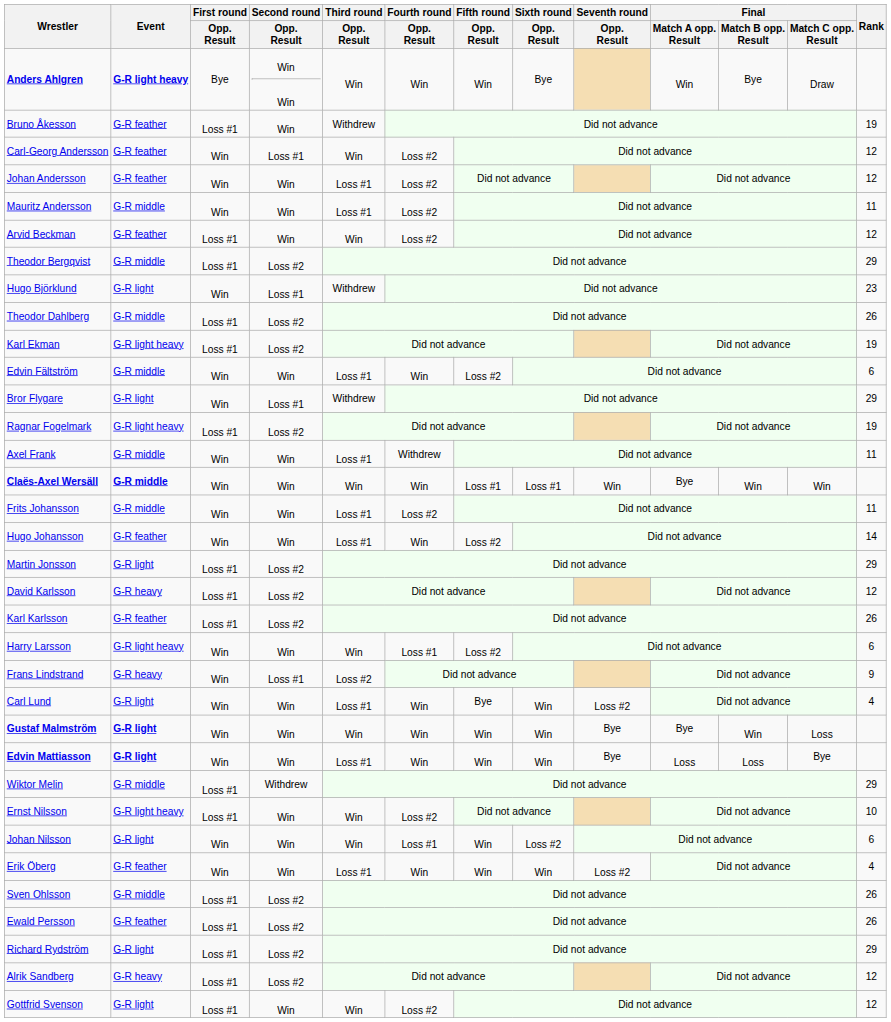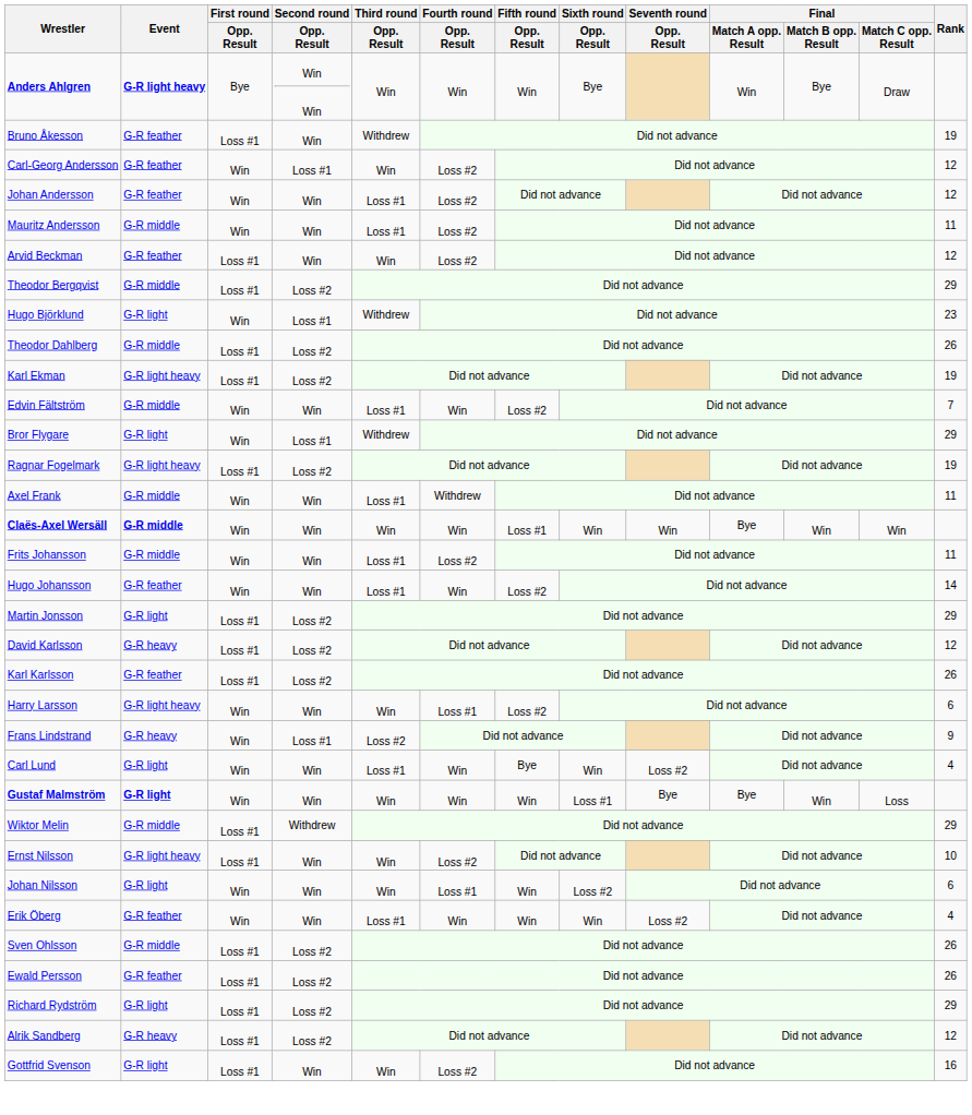 <table class=wikitable style="font-size:90%">
 <tr>
 <th rowspan="2">Wrestler</th>
 <th rowspan="2">Event</th>
 <th>First round</th>
 <th>Second round</th>
 <th>Third round</th>
 <th>Fourth round</th>
 <th>Fifth round</th>
 <th>Sixth round</th>
 <th>Seventh round</th>
 <th colspan=3>Final</th>
 <th rowspan=2>Rank</th>
 </tr>
 <tr>
 <th>Opp.<br>Result</th>
 <th>Opp.<br>Result</th>
 <th>Opp.<br>Result</th>
 <th>Opp.<br>Result</th>
 <th>Opp.<br>Result</th>
 <th>Opp.<br>Result</th>
 <th>Opp.<br>Result</th>
 <th>Match A opp.<br>Result</th>
 <th>Match B opp.<br>Result</th>
 <th>Match C opp.<br>Result</th>
 </tr>
 <tr>
 <td><strong><a href='#'>Anders Ahlgren</a></strong></td>
 <td><strong><a href='#'>G-R light heavy</a></strong></td>
 <td align=center>Bye</td>
 <td align=center> <br> Win <hr>  <br> Win</td>
 <td align=center> <br> Win</td>
 <td align=center> <br> Win</td>
 <td align=center> <br> Win</td>
 <td align=center>Bye</td>
 <td bgcolor=wheat></td>
 <td align=center> <br> Win</td>
 <td align=center>Bye</td>
 <td align=center> <br> Draw</td>
 <td align=center></td>
 </tr>
 <tr>
 <td><a href='#'>Bruno Åkesson</a></td>
 <td><a href='#'>G-R feather</a></td>
 <td align=center> <br> Loss #1</td>
 <td align=center> <br> Win</td>
 <td align=center>Withdrew</td>
 <td colspan=7 bgcolor=honeydew align=center>Did not advance</td>
 <td align=center>19</td>
 </tr>
 <tr>
 <td><a href='#'>Carl-Georg Andersson</a></td>
 <td><a href='#'>G-R feather</a></td>
 <td align=center> <br> Win</td>
 <td align=center> <br> Loss #1</td>
 <td align=center> <br> Win</td>
 <td align=center> <br> Loss #2</td>
 <td colspan=6 bgcolor=honeydew align=center>Did not advance</td>
 <td align=center>12</td>
 </tr>
 <tr>
 <td><a href='#'>Johan Andersson</a></td>
 <td><a href='#'>G-R feather</a></td>
 <td align=center> <br> Win</td>
 <td align=center> <br> Win</td>
 <td align=center> <br> Loss #1</td>
 <td align=center> <br> Loss #2</td>
 <td colspan=2 bgcolor=honeydew align=center>Did not advance</td>
 <td bgcolor=wheat></td>
 <td colspan=3 bgcolor=honeydew align=center>Did not advance</td>
 <td align=center>12</td>
 </tr>
 <tr>
 <td><a href='#'>Mauritz Andersson</a></td>
 <td><a href='#'>G-R middle</a></td>
 <td align=center> <br> Win</td>
 <td align=center> <br> Win</td>
 <td align=center> <br> Loss #1</td>
 <td align=center> <br> Loss #2</td>
 <td colspan=6 bgcolor=honeydew align=center>Did not advance</td>
 <td align=center>11</td>
 </tr>
 <tr>
 <td><a href='#'>Arvid Beckman</a></td>
 <td><a href='#'>G-R feather</a></td>
 <td align=center> <br> Loss #1</td>
 <td align=center> <br> Win</td>
 <td align=center> <br> Win</td>
 <td align=center> <br> Loss #2</td>
 <td colspan=6 bgcolor=honeydew align=center>Did not advance</td>
 <td align=center>12</td>
 </tr>
 <tr>
 <td><a href='#'>Theodor Bergqvist</a></td>
 <td><a href='#'>G-R middle</a></td>
 <td align=center> <br> Loss #1</td>
 <td align=center> <br> Loss #2</td>
 <td colspan=8 bgcolor=honeydew align=center>Did not advance</td>
 <td align=center>29</td>
 </tr>
 <tr>
 <td><a href='#'>Hugo Björklund</a></td>
 <td><a href='#'>G-R light</a></td>
 <td align=center> <br> Win</td>
 <td align=center> <br> Loss #1</td>
 <td align=center>Withdrew</td>
 <td colspan=7 bgcolor=honeydew align=center>Did not advance</td>
 <td align=center>23</td>
 </tr>
 <tr>
 <td><a href='#'>Theodor Dahlberg</a></td>
 <td><a href='#'>G-R middle</a></td>
 <td align=center> <br> Loss #1</td>
 <td align=center> <br> Loss #2</td>
 <td colspan=8 bgcolor=honeydew align=center>Did not advance</td>
 <td align=center>26</td>
 </tr>
 <tr>
 <td><a href='#'>Karl Ekman</a></td>
 <td><a href='#'>G-R light heavy</a></td>
 <td align=center> <br> Loss #1</td>
 <td align=center> <br> Loss #2</td>
 <td colspan=4 bgcolor=honeydew align=center>Did not advance</td>
 <td bgcolor=wheat></td>
 <td colspan=3 bgcolor=honeydew align=center>Did not advance</td>
 <td align=center>19</td>
 </tr>
 <tr>
 <td><a href='#'>Edvin Fältström</a></td>
 <td><a href='#'>G-R middle</a></td>
 <td align=center> <br> Win</td>
 <td align=center> <br> Win</td>
 <td align=center> <br> Loss #1</td>
 <td align=center> <br> Win</td>
 <td align=center> <br> Loss #2</td>
 <td colspan=5 bgcolor=honeydew align=center>Did not advance</td>
-<td align=center>6</td>
+<td align=center>7</td>
 </tr>
 <tr>
 <td><a href='#'>Bror Flygare</a></td>
 <td><a href='#'>G-R light</a></td>
 <td align=center> <br> Win</td>
 <td align=center> <br> Loss #1</td>
 <td align=center>Withdrew</td>
 <td colspan=7 bgcolor=honeydew align=center>Did not advance</td>
 <td align=center>29</td>
 </tr>
 <tr>
 <td><a href='#'>Ragnar Fogelmark</a></td>
 <td><a href='#'>G-R light heavy</a></td>
 <td align=center> <br> Loss #1</td>
 <td align=center> <br> Loss #2</td>
 <td colspan=4 bgcolor=honeydew align=center>Did not advance</td>
 <td bgcolor=wheat></td>
 <td colspan=3 bgcolor=honeydew align=center>Did not advance</td>
 <td align=center>19</td>
 </tr>
 <tr>
 <td><a href='#'>Axel Frank</a></td>
 <td><a href='#'>G-R middle</a></td>
 <td align=center> <br> Win</td>
 <td align=center> <br> Win</td>
 <td align=center> <br> Loss #1</td>
 <td align=center>Withdrew</td>
 <td colspan=6 bgcolor=honeydew align=center>Did not advance</td>
 <td align=center>11</td>
 </tr>
 <tr>
 <td><strong><a href='#'>Claës-Axel Wersäll</a></strong></td>
 <td><strong><a href='#'>G-R middle</a></strong></td>
 <td align=center> <br> Win</td>
 <td align=center> <br> Win</td>
 <td align=center> <br> Win</td>
 <td align=center> <br> Win</td>
 <td align=center> <br> Loss #1</td>
-<td align=center> <br> Loss #1</td>
+<td align=center> <br> Win</td>
 <td align=center> <br> Win</td>
 <td align=center>Bye</td>
 <td align=center> <br> Win</td>
 <td align=center> <br> Win</td>
 <td align=center></td>
 </tr>
 <tr>
 <td><a href='#'>Frits Johansson</a></td>
 <td><a href='#'>G-R middle</a></td>
 <td align=center> <br> Win</td>
 <td align=center> <br> Win</td>
 <td align=center> <br> Loss #1</td>
 <td align=center> <br> Loss #2</td>
 <td colspan=6 bgcolor=honeydew align=center>Did not advance</td>
 <td align=center>11</td>
 </tr>
 <tr>
 <td><a href='#'>Hugo Johansson</a></td>
 <td><a href='#'>G-R feather</a></td>
 <td align=center> <br> Win</td>
 <td align=center> <br> Win</td>
 <td align=center> <br> Loss #1</td>
 <td align=center> <br> Win</td>
 <td align=center> <br> Loss #2</td>
 <td colspan=5 bgcolor=honeydew align=center>Did not advance</td>
 <td align=center>14</td>
 </tr>
 <tr>
 <td><a href='#'>Martin Jonsson</a></td>
 <td><a href='#'>G-R light</a></td>
 <td align=center> <br> Loss #1</td>
 <td align=center> <br> Loss #2</td>
 <td colspan=8 bgcolor=honeydew align=center>Did not advance</td>
 <td align=center>29</td>
 </tr>
 <tr>
 <td><a href='#'>David Karlsson</a></td>
 <td><a href='#'>G-R heavy</a></td>
 <td align=center> <br> Loss #1</td>
 <td align=center> <br> Loss #2</td>
 <td colspan=4 bgcolor=honeydew align=center>Did not advance</td>
 <td bgcolor=wheat></td>
 <td colspan=3 bgcolor=honeydew align=center>Did not advance</td>
 <td align=center>12</td>
 </tr>
 <tr>
 <td><a href='#'>Karl Karlsson</a></td>
 <td><a href='#'>G-R feather</a></td>
 <td align=center> <br> Loss #1</td>
 <td align=center> <br> Loss #2</td>
 <td colspan=8 bgcolor=honeydew align=center>Did not advance</td>
 <td align=center>26</td>
 </tr>
 <tr>
 <td><a href='#'>Harry Larsson</a></td>
 <td><a href='#'>G-R light heavy</a></td>
 <td align=center> <br> Win</td>
 <td align=center> <br> Win</td>
 <td align=center> <br> Win</td>
 <td align=center> <br> Loss #1</td>
 <td align=center> <br> Loss #2</td>
 <td colspan=5 bgcolor=honeydew align=center>Did not advance</td>
 <td align=center>6</td>
 </tr>
 <tr>
 <td><a href='#'>Frans Lindstrand</a></td>
 <td><a href='#'>G-R heavy</a></td>
 <td align=center> <br> Win</td>
 <td align=center> <br> Loss #1</td>
 <td align=center> <br> Loss #2</td>
 <td colspan=3 bgcolor=honeydew align=center>Did not advance</td>
 <td bgcolor=wheat></td>
 <td colspan=3 bgcolor=honeydew align=center>Did not advance</td>
 <td align=center>9</td>
 </tr>
 <tr>
 <td><a href='#'>Carl Lund</a></td>
 <td><a href='#'>G-R light</a></td>
 <td align=center> <br> Win</td>
 <td align=center> <br> Win</td>
 <td align=center> <br> Loss #1</td>
 <td align=center> <br> Win</td>
 <td align=center>Bye</td>
 <td align=center> <br> Win</td>
 <td align=center> <br> Loss #2</td>
 <td colspan=3 bgcolor=honeydew align=center>Did not advance</td>
 <td align=center>4</td>
 </tr>
 <tr>
 <td><strong><a href='#'>Gustaf Malmström</a></strong></td>
 <td><strong><a href='#'>G-R light</a></strong></td>
 <td align=center> <br> Win</td>
 <td align=center> <br> Win</td>
 <td align=center> <br> Win</td>
 <td align=center> <br> Win</td>
 <td align=center> <br> Win</td>
-<td align=center> <br> Win</td>
+<td align=center> <br> Loss #1</td>
 <td align=center>Bye</td>
 <td align=center>Bye</td>
 <td align=center> <br> Win</td>
 <td align=center> <br> Loss</td>
-<td align=center></td>
-</tr>
-<tr>
-<td><strong><a href='#'>Edvin Mattiasson</a></strong></td>
-<td><strong><a href='#'>G-R light</a></strong></td>
-<td align=center> <br> Win</td>
-<td align=center> <br> Win</td>
-<td align=center> <br> Loss #1</td>
-<td align=center> <br> Win</td>
-<td align=center> <br> Win</td>
-<td align=center> <br> Win</td>
-<td align=center>Bye</td>
-<td align=center> <br> Loss</td>
-<td align=center> <br> Loss</td>
-<td align=center>Bye</td>
 <td align=center></td>
 </tr>
 <tr>
 <td><a href='#'>Wiktor Melin</a></td>
 <td><a href='#'>G-R middle</a></td>
 <td align=center> <br> Loss #1</td>
 <td align=center>Withdrew</td>
 <td colspan=8 bgcolor=honeydew align=center>Did not advance</td>
 <td align=center>29</td>
 </tr>
 <tr>
 <td><a href='#'>Ernst Nilsson</a></td>
 <td><a href='#'>G-R light heavy</a></td>
 <td align=center> <br> Loss #1</td>
 <td align=center> <br> Win</td>
 <td align=center> <br> Win</td>
 <td align=center> <br> Loss #2</td>
 <td colspan=2 bgcolor=honeydew align=center>Did not advance</td>
 <td bgcolor=wheat></td>
 <td colspan=3 bgcolor=honeydew align=center>Did not advance</td>
 <td align=center>10</td>
 </tr>
 <tr>
 <td><a href='#'>Johan Nilsson</a></td>
 <td><a href='#'>G-R light</a></td>
 <td align=center> <br> Win</td>
 <td align=center> <br> Win</td>
 <td align=center> <br> Win</td>
 <td align=center> <br> Loss #1</td>
 <td align=center> <br> Win</td>
 <td align=center> <br> Loss #2</td>
 <td colspan=4 bgcolor=honeydew align=center>Did not advance</td>
 <td align=center>6</td>
 </tr>
 <tr>
 <td><a href='#'>Erik Öberg</a></td>
 <td><a href='#'>G-R feather</a></td>
 <td align=center> <br> Win</td>
 <td align=center> <br> Win</td>
 <td align=center> <br> Loss #1</td>
 <td align=center> <br> Win</td>
 <td align=center> <br> Win</td>
 <td align=center> <br> Win</td>
 <td align=center> <br> Loss #2</td>
 <td colspan=3 bgcolor=honeydew align=center>Did not advance</td>
 <td align=center>4</td>
 </tr>
 <tr>
 <td><a href='#'>Sven Ohlsson</a></td>
 <td><a href='#'>G-R middle</a></td>
 <td align=center> <br> Loss #1</td>
 <td align=center> <br> Loss #2</td>
 <td colspan=8 bgcolor=honeydew align=center>Did not advance</td>
 <td align=center>26</td>
 </tr>
 <tr>
 <td><a href='#'>Ewald Persson</a></td>
 <td><a href='#'>G-R feather</a></td>
 <td align=center> <br> Loss #1</td>
 <td align=center> <br> Loss #2</td>
 <td colspan=8 bgcolor=honeydew align=center>Did not advance</td>
 <td align=center>26</td>
 </tr>
 <tr>
 <td><a href='#'>Richard Rydström</a></td>
 <td><a href='#'>G-R light</a></td>
 <td align=center> <br> Loss #1</td>
 <td align=center> <br> Loss #2</td>
 <td colspan=8 bgcolor=honeydew align=center>Did not advance</td>
 <td align=center>29</td>
 </tr>
 <tr>
 <td><a href='#'>Alrik Sandberg</a></td>
 <td><a href='#'>G-R heavy</a></td>
 <td align=center> <br> Loss #1</td>
 <td align=center> <br> Loss #2</td>
 <td colspan=4 bgcolor=honeydew align=center>Did not advance</td>
 <td bgcolor=wheat></td>
 <td colspan=3 bgcolor=honeydew align=center>Did not advance</td>
 <td align=center>12</td>
 </tr>
 <tr>
 <td><a href='#'>Gottfrid Svenson</a></td>
 <td><a href='#'>G-R light</a></td>
 <td align=center> <br> Loss #1</td>
 <td align=center> <br> Win</td>
 <td align=center> <br> Win</td>
 <td align=center> <br> Loss #2</td>
 <td colspan=6 bgcolor=honeydew align=center>Did not advance</td>
-<td align=center>12</td>
+<td align=center>16</td>
 </tr>
 </table>
